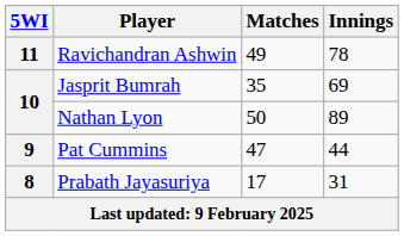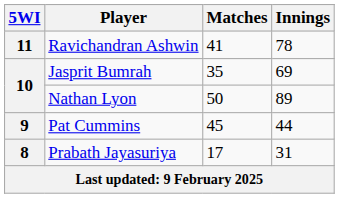 <table class="wikitable sortable">
 <tr>
 <th><a href='#'>5WI</a></th>
 <th>Player</th>
 <th>Matches</th>
 <th>Innings</th>
 </tr>
 <tr>
 <th>11</th>
 <td> <a href='#'>Ravichandran Ashwin</a></td>
-<td>49</td>
+<td>41</td>
 <td>78</td>
 </tr>
 <tr>
 <th rowspan=2>10</th>
 <td> <a href='#'>Jasprit Bumrah</a></td>
 <td>35</td>
 <td>69</td>
 </tr>
 <tr>
 <td> <a href='#'>Nathan Lyon</a></td>
 <td>50</td>
 <td>89</td>
 </tr>
 <tr>
 <th>9</th>
 <td> <a href='#'>Pat Cummins</a></td>
-<td>47</td>
+<td>45</td>
 <td>44</td>
 </tr>
 <tr>
 <th>8</th>
 <td> <a href='#'>Prabath Jayasuriya</a></td>
 <td>17</td>
 <td>31</td>
 </tr>
 <tr class="sortbottom">
 <th colspan="4"><small> Last updated: 9 February 2025</small></th>
 </tr>
 </table>
